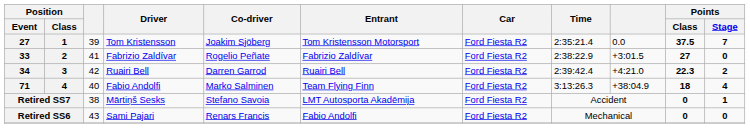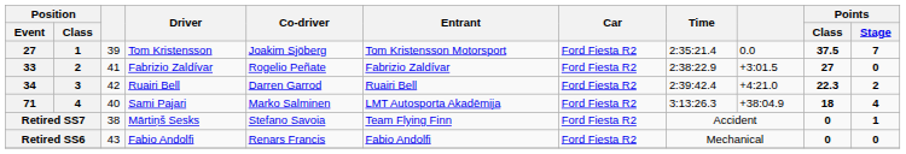 <table class="wikitable" width=85% style="font-size: 85%;">
 <tr>
 <th colspan="2">Position</th>
 <th rowspan="2"></th>
 <th rowspan="2">Driver</th>
 <th rowspan="2">Co-driver</th>
 <th rowspan="2">Entrant</th>
 <th rowspan="2">Car</th>
 <th rowspan="2">Time</th>
 <th rowspan="2"></th>
 <th colspan="2">Points</th>
 </tr>
 <tr>
 <th>Event</th>
 <th>Class</th>
 <th>Class</th>
 <th><a href='#'>Stage</a></th>
 </tr>
 <tr>
 <th>27</th>
 <th>1</th>
 <td align="center">39</td>
 <td><a href='#'>Tom Kristensson</a></td>
 <td><a href='#'>Joakim Sjöberg</a></td>
 <td><a href='#'>Tom Kristensson Motorsport</a></td>
 <td><a href='#'>Ford Fiesta R2</a></td>
 <td>2:35:21.4</td>
 <td>0.0</td>
 <td align="center"><strong>37.5</strong></td>
 <td align="center"><strong>7</strong></td>
 </tr>
 <tr>
 <th>33</th>
 <th>2</th>
 <td align="center">41</td>
 <td><a href='#'>Fabrizio Zaldívar</a></td>
 <td><a href='#'>Rogelio Peñate</a></td>
 <td><a href='#'>Fabrizio Zaldívar</a></td>
 <td><a href='#'>Ford Fiesta R2</a></td>
 <td>2:38:22.9</td>
 <td>+3:01.5</td>
 <td align="center"><strong>27</strong></td>
 <td align="center"><strong>0</strong></td>
 </tr>
 <tr>
 <th>34</th>
 <th>3</th>
 <td align="center">42</td>
 <td><a href='#'>Ruairi Bell</a></td>
 <td><a href='#'>Darren Garrod</a></td>
 <td><a href='#'>Ruairi Bell</a></td>
 <td><a href='#'>Ford Fiesta R2</a></td>
 <td>2:39:42.4</td>
 <td>+4:21.0</td>
 <td align="center"><strong>22.3</strong></td>
 <td align="center"><strong>2</strong></td>
 </tr>
 <tr>
 <th>71</th>
 <th>4</th>
 <td align="center">40</td>
-<td><a href='#'>Fabio Andolfi</a></td>
+<td><a href='#'>Sami Pajari</a></td>
 <td><a href='#'>Marko Salminen</a></td>
-<td><a href='#'>Team Flying Finn</a></td>
+<td><a href='#'>LMT Autosporta Akadēmija</a></td>
 <td><a href='#'>Ford Fiesta R2</a></td>
 <td>3:13:26.3</td>
 <td>+38:04.9</td>
 <td align="center"><strong>18</strong></td>
 <td align="center"><strong>4</strong></td>
 </tr>
 <tr>
 <th colspan="2">Retired SS7</th>
 <td align="center">38</td>
 <td><a href='#'>Mārtiņš Sesks</a></td>
 <td><a href='#'>Stefano Savoia</a></td>
-<td><a href='#'>LMT Autosporta Akadēmija</a></td>
+<td><a href='#'>Team Flying Finn</a></td>
 <td><a href='#'>Ford Fiesta R2</a></td>
 <td align="center" colspan="2">Accident</td>
 <td align="center"><strong>0</strong></td>
 <td align="center"><strong>1</strong></td>
 </tr>
 <tr>
 <th colspan="2">Retired SS6</th>
 <td align="center">43</td>
-<td><a href='#'>Sami Pajari</a></td>
+<td><a href='#'>Fabio Andolfi</a></td>
 <td><a href='#'>Renars Francis</a></td>
 <td><a href='#'>Fabio Andolfi</a></td>
 <td><a href='#'>Ford Fiesta R2</a></td>
 <td align="center" colspan="2">Mechanical</td>
 <td align="center"><strong>0</strong></td>
 <td align="center"><strong>0</strong></td>
 </tr>
 <tr>
 </tr>
 </table>
